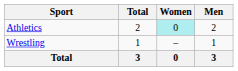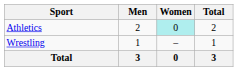 <table class="wikitable sortable" style="text-align:center;">
 <tr>
 <th width=180>Sport</th>
+<th width=55>Men</th>
+<th width=55>Women</th>
 <th width=55>Total</th>
-<th width=55>Women</th>
-<th width=55>Men</th>
 </tr>
 <tr>
 <td align=left><a href='#'>Athletics</a></td>
 <td>2</td>
 <td style="background: paleturquoise;">0</td>
 <td>2</td>
 </tr>
 <tr>
 <td align=left><a href='#'>Wrestling</a></td>
 <td>1</td>
 <td>–</td>
 <td>1</td>
 </tr>
 <tr>
 <th>Total</th>
 <th>3</th>
 <th>0</th>
 <th>3</th>
 </tr>
 </table>
